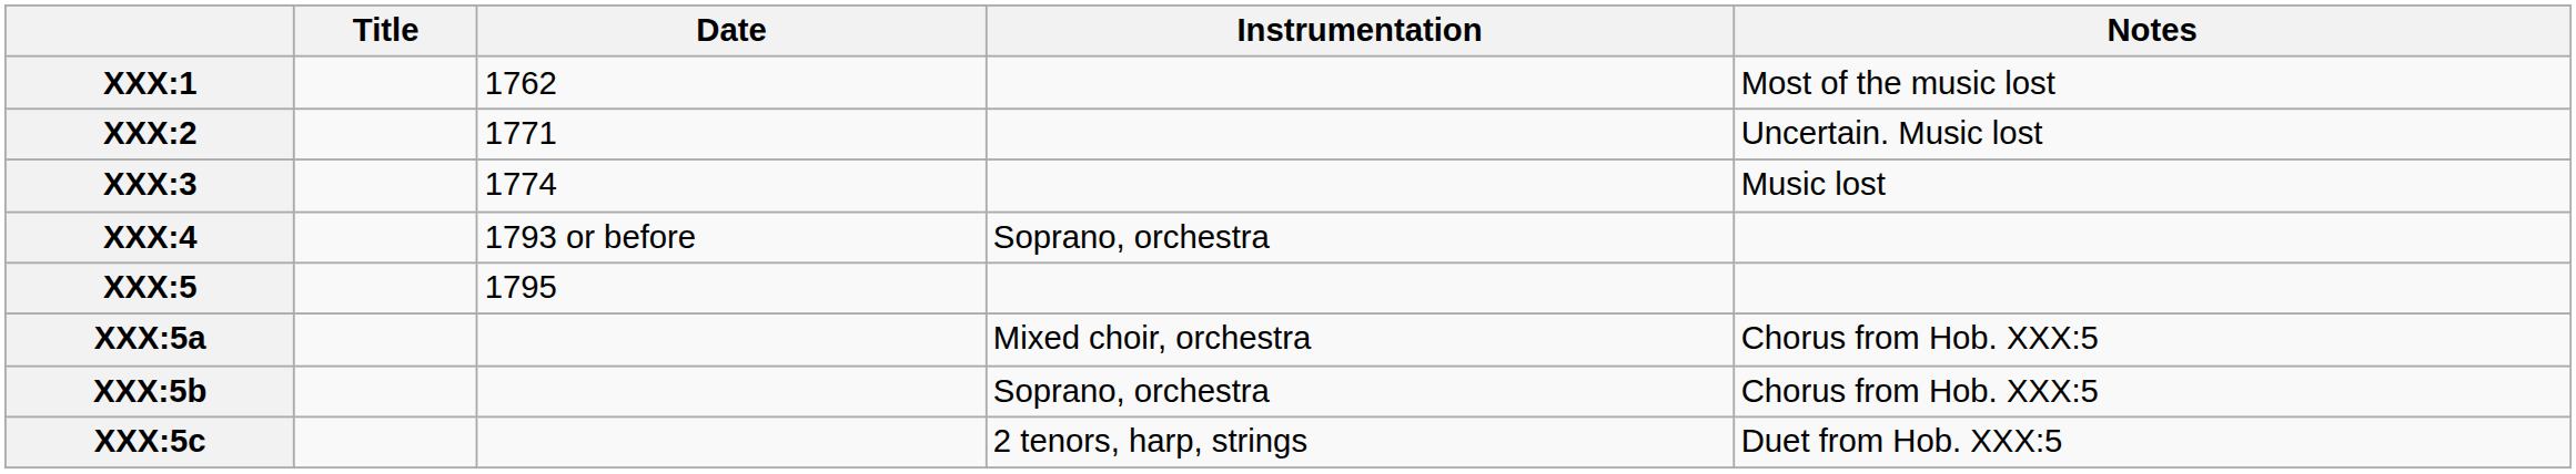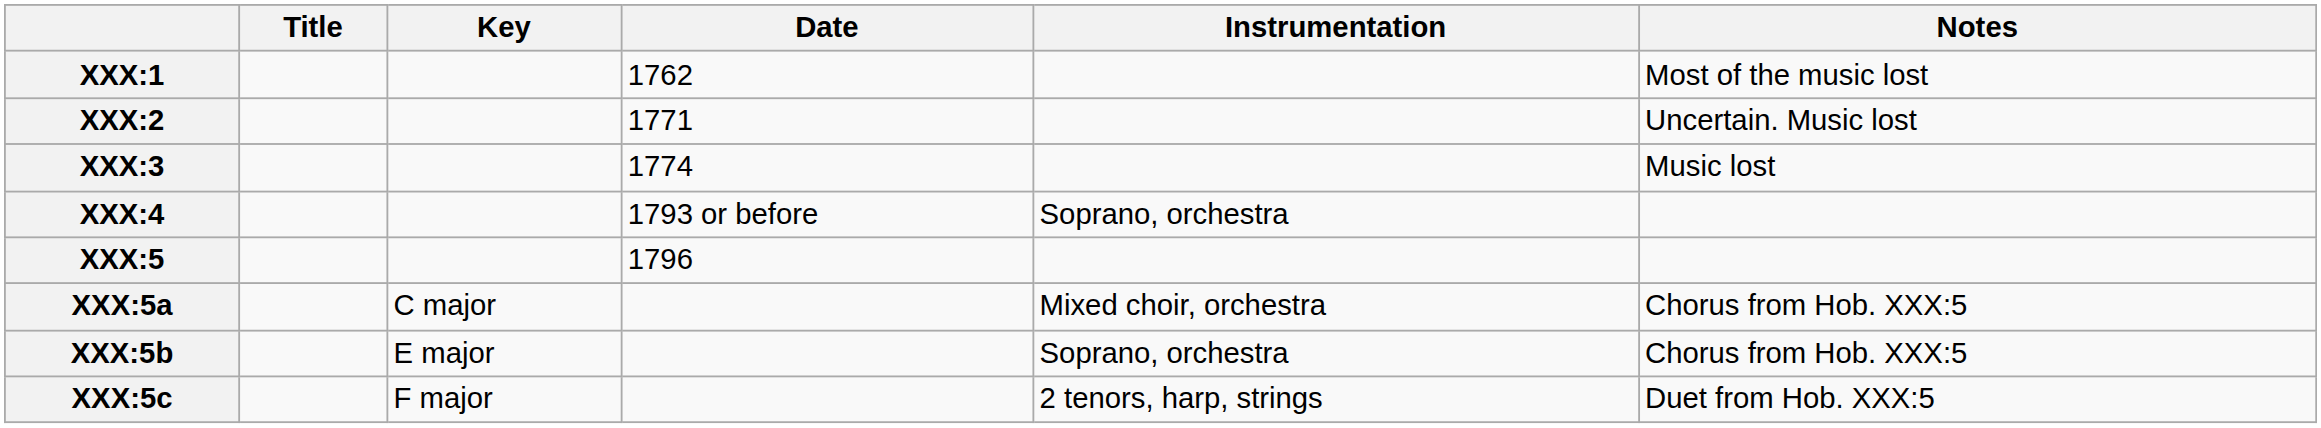 <table class="wikitable sortable" style="text-align: left" width=100%>
 <tr>
 <th scope="col"><a href='#'></a></th>
 <th scope="col">Title</th>
+<th scope="col">Key</th>
 <th scope="col">Date</th>
 <th scope="col">Instrumentation</th>
 <th scope="col">Notes</th>
 </tr>
 <tr>
 <th scope="row">XXX:1</th>
+<td></td>
 <td></td>
 <td>1762</td>
 <td></td>
 <td>Most of the music lost</td>
 </tr>
 <tr>
 <th scope="row">XXX:2</th>
 <td></td>
+<td></td>
 <td>1771</td>
 <td></td>
 <td>Uncertain. Music lost</td>
 </tr>
 <tr>
 <th scope="row">XXX:3</th>
+<td></td>
 <td></td>
 <td>1774</td>
 <td></td>
 <td>Music lost</td>
 </tr>
 <tr>
 <th scope="row">XXX:4</th>
 <td></td>
+<td></td>
 <td>1793 or before</td>
 <td>Soprano, orchestra</td>
 <td></td>
 </tr>
 <tr>
 <th scope="row">XXX:5</th>
 <td></td>
-<td>1795</td>
+<td></td>
+<td>1796</td>
 <td></td>
 <td></td>
 </tr>
 <tr>
 <th scope="row">XXX:5a</th>
 <td></td>
+<td>C major</td>
 <td></td>
 <td>Mixed choir, orchestra</td>
 <td>Chorus from Hob. XXX:5</td>
 </tr>
 <tr>
 <th scope="row">XXX:5b</th>
 <td></td>
+<td>E major</td>
 <td></td>
 <td>Soprano, orchestra</td>
 <td>Chorus from Hob. XXX:5</td>
 </tr>
 <tr>
 <th scope="row">XXX:5c</th>
 <td></td>
+<td>F major</td>
 <td></td>
 <td>2 tenors, harp, strings</td>
 <td>Duet from Hob. XXX:5</td>
 </tr>
 </table>
